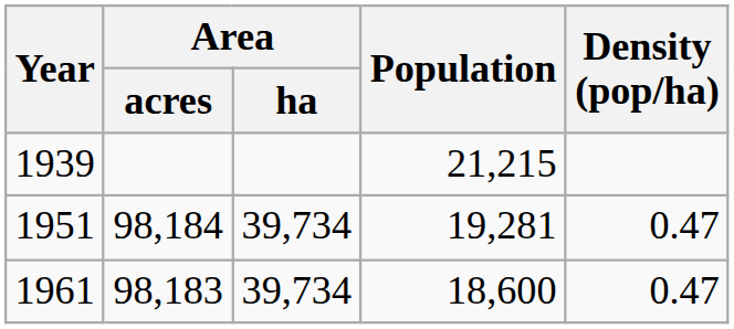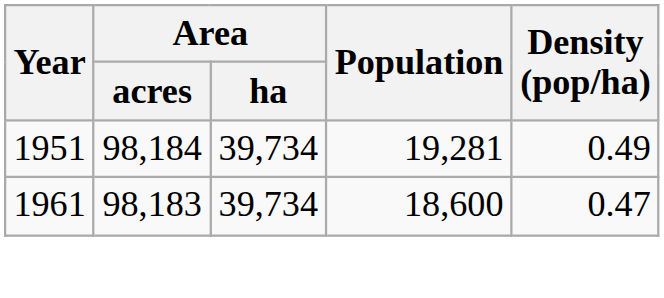 <table class="wikitable">
 <tr>
 <th rowspan="2">Year</th>
 <th colspan="2">Area</th>
 <th rowspan="2">Population<br></th>
 <th rowspan="2">Density<br>(pop/ha)</th>
 </tr>
 <tr>
 <th>acres</th>
 <th>ha</th>
 </tr>
 <tr>
-<td>1939</td>
-<td style="text-align:right;"></td>
-<td style="text-align:right;"></td>
-<td style="text-align:right;">21,215</td>
-<td style="text-align:right;"></td>
-</tr>
-<tr>
 <td>1951</td>
 <td style="text-align:right;">98,184</td>
 <td style="text-align:right;">39,734</td>
 <td style="text-align:right;">19,281</td>
-<td style="text-align:right;">0.47</td>
+<td style="text-align:right;">0.49</td>
 </tr>
 <tr>
 <td>1961</td>
 <td style="text-align:right;">98,183</td>
 <td style="text-align:right;">39,734</td>
 <td style="text-align:right;">18,600</td>
 <td style="text-align:right;">0.47</td>
 </tr>
 </table>
